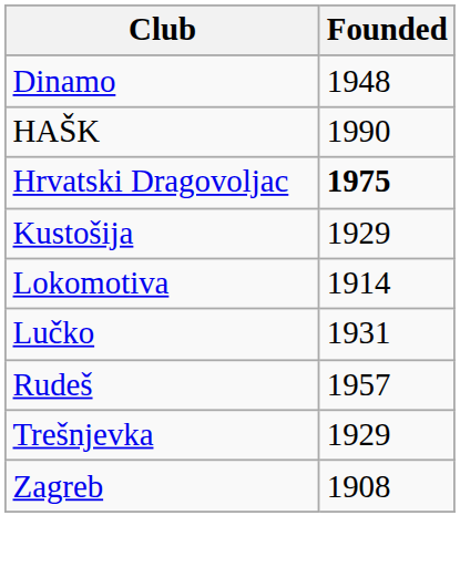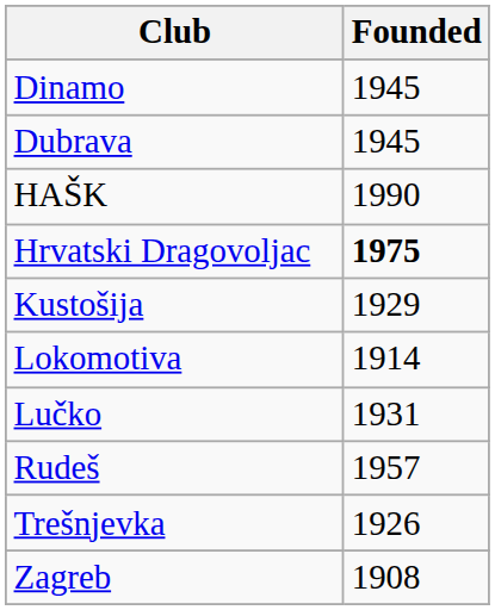 <table class="wikitable">
 <tr style="background:#efefef;">
 <th scope="col" width="150">Club</th>
 <th scope="col" width="50">Founded</th>
 </tr>
 <tr>
 <td><a href='#'>Dinamo</a></td>
-<td>1948</td>
+<td>1945</td>
+</tr>
+<tr>
+<td><a href='#'>Dubrava</a></td>
+<td>1945</td>
 </tr>
 <tr>
 <td>HAŠK</td>
 <td>1990</td>
 </tr>
 <tr>
 <td><a href='#'>Hrvatski Dragovoljac</a></td>
 <td><strong>1975</strong></td>
 </tr>
 <tr>
 <td><a href='#'>Kustošija</a></td>
 <td>1929</td>
 </tr>
 <tr>
 <td><a href='#'>Lokomotiva</a></td>
 <td>1914</td>
 </tr>
 <tr>
 <td><a href='#'>Lučko</a></td>
 <td>1931</td>
 </tr>
 <tr>
 <td><a href='#'>Rudeš</a></td>
 <td>1957</td>
 </tr>
 <tr>
 <td><a href='#'>Trešnjevka</a></td>
-<td>1929</td>
+<td>1926</td>
 </tr>
 <tr>
 <td><a href='#'>Zagreb</a></td>
 <td>1908</td>
 </tr>
 </table>
